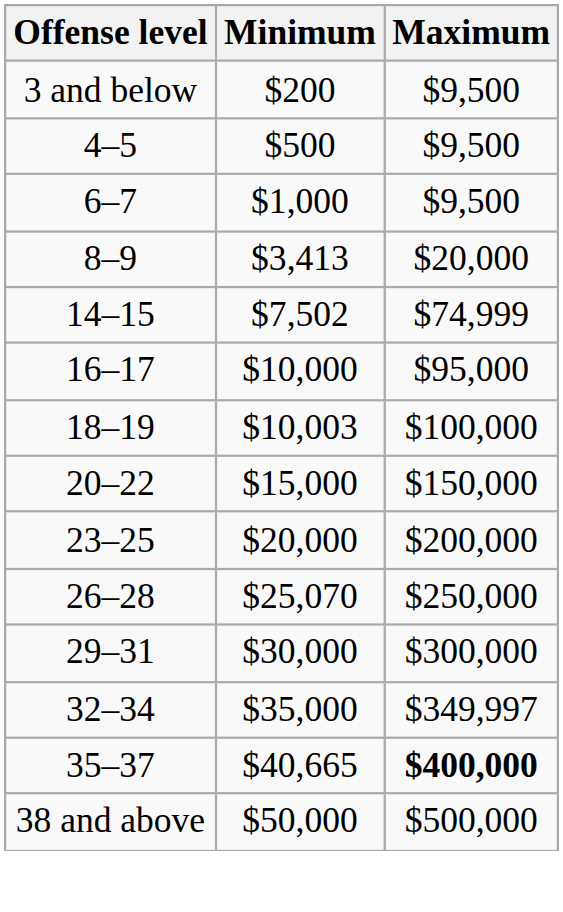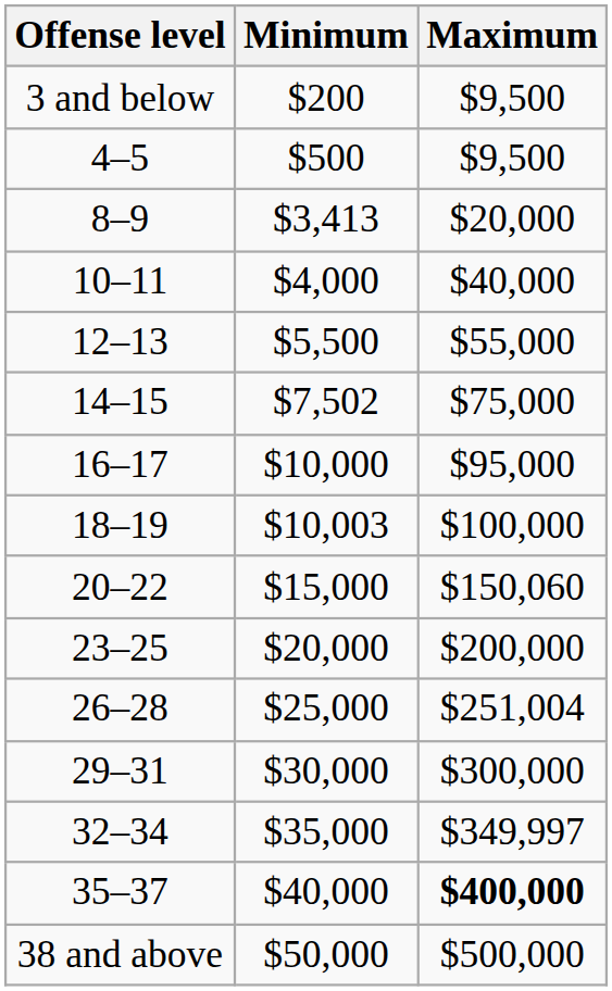 <table class="wikitable" style="text-align:center;">
 <tr>
 <th>Offense level</th>
 <th>Minimum</th>
 <th>Maximum</th>
 </tr>
 <tr>
 <td>3 and below</td>
 <td>$200</td>
 <td>$9,500</td>
 </tr>
 <tr>
 <td>4–5</td>
 <td>$500</td>
 <td>$9,500</td>
 </tr>
 <tr>
-<td>6–7</td>
-<td>$1,000</td>
-<td>$9,500</td>
-</tr>
-<tr>
 <td>8–9</td>
 <td>$3,413</td>
 <td>$20,000</td>
 </tr>
 <tr>
+<td>10–11</td>
+<td>$4,000</td>
+<td>$40,000</td>
+</tr>
+<tr>
+<td>12–13</td>
+<td>$5,500</td>
+<td>$55,000</td>
+</tr>
+<tr>
 <td>14–15</td>
 <td>$7,502</td>
-<td>$74,999</td>
+<td>$75,000</td>
 </tr>
 <tr>
 <td>16–17</td>
 <td>$10,000</td>
 <td>$95,000</td>
 </tr>
 <tr>
 <td>18–19</td>
 <td>$10,003</td>
 <td>$100,000</td>
 </tr>
 <tr>
 <td>20–22</td>
 <td>$15,000</td>
-<td>$150,000</td>
+<td>$150,060</td>
 </tr>
 <tr>
 <td>23–25</td>
 <td>$20,000</td>
 <td>$200,000</td>
 </tr>
 <tr>
 <td>26–28</td>
-<td>$25,070</td>
-<td>$250,000</td>
+<td>$25,000</td>
+<td>$251,004</td>
 </tr>
 <tr>
 <td>29–31</td>
 <td>$30,000</td>
 <td>$300,000</td>
 </tr>
 <tr>
 <td>32–34</td>
 <td>$35,000</td>
 <td>$349,997</td>
 </tr>
 <tr>
 <td>35–37</td>
-<td>$40,665</td>
+<td>$40,000</td>
 <td><strong>$400,000</strong></td>
 </tr>
 <tr>
 <td>38 and above</td>
 <td>$50,000</td>
 <td>$500,000</td>
 </tr>
 </table>
